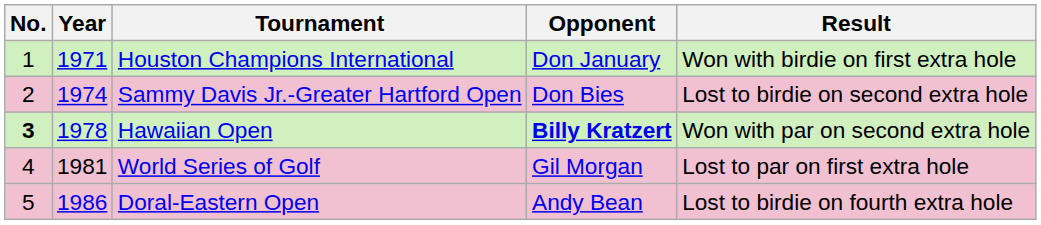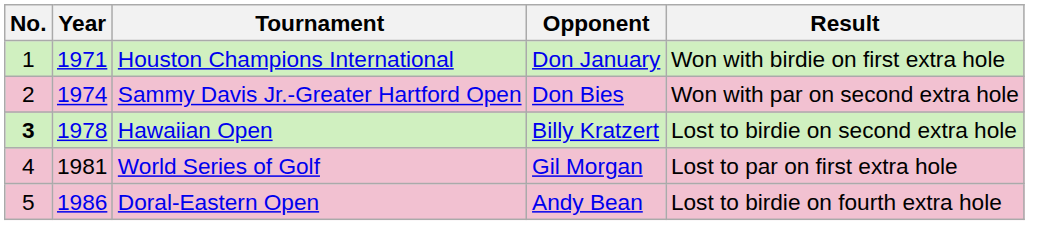 <table class="wikitable" style="font-size:95%;">
 <tr>
 <th>No.</th>
 <th>Year</th>
 <th>Tournament</th>
 <th>Opponent</th>
 <th>Result</th>
 </tr>
 <tr style="background:#D0F0C0;">
 <td align=center>1</td>
 <td><a href='#'>1971</a></td>
 <td><a href='#'>Houston Champions International</a></td>
 <td> <a href='#'>Don January</a></td>
 <td>Won with birdie on first extra hole</td>
 </tr>
 <tr style="background:#F2C1D1;">
 <td align=center>2</td>
 <td><a href='#'>1974</a></td>
 <td><a href='#'>Sammy Davis Jr.-Greater Hartford Open</a></td>
 <td> <a href='#'>Don Bies</a></td>
-<td>Lost to birdie on second extra hole</td>
+<td>Won with par on second extra hole</td>
 </tr>
 <tr style="background:#D0F0C0;">
 <td align=center><strong>3</strong></td>
 <td><a href='#'>1978</a></td>
 <td><a href='#'>Hawaiian Open</a></td>
-<td><strong> <a href='#'>Billy Kratzert</a></strong></td>
-<td>Won with par on second extra hole</td>
+<td> <a href='#'>Billy Kratzert</a></td>
+<td>Lost to birdie on second extra hole</td>
 </tr>
 <tr style="background:#F2C1D1;">
 <td align=center>4</td>
 <td>1981</td>
 <td><a href='#'>World Series of Golf</a></td>
 <td> <a href='#'>Gil Morgan</a></td>
 <td>Lost to par on first extra hole</td>
 </tr>
 <tr style="background:#F2C1D1;">
 <td align=center>5</td>
 <td><a href='#'>1986</a></td>
 <td><a href='#'>Doral-Eastern Open</a></td>
 <td> <a href='#'>Andy Bean</a></td>
 <td>Lost to birdie on fourth extra hole</td>
 </tr>
 </table>
